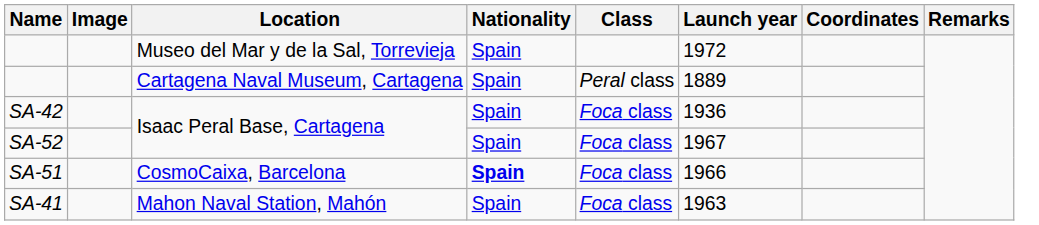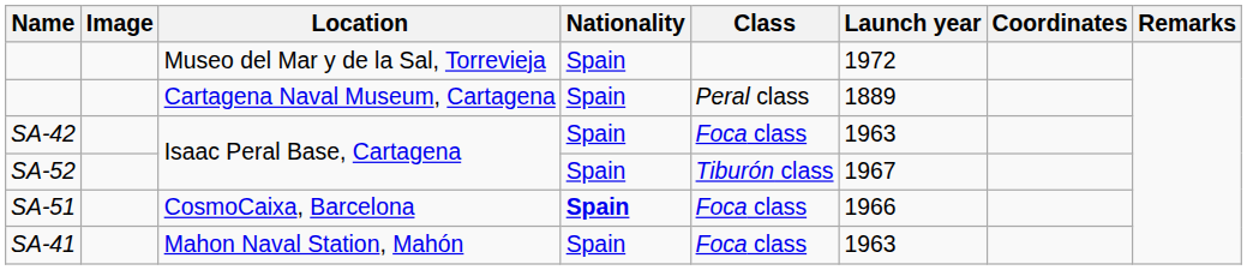 <table class="wikitable sortable collapsible">
 <tr>
 <th>Name</th>
 <th>Image</th>
 <th>Location</th>
 <th>Nationality</th>
 <th>Class</th>
 <th>Launch year</th>
 <th>Coordinates</th>
 <th>Remarks</th>
 </tr>
 <tr>
 <td></td>
 <td></td>
 <td>Museo del Mar y de la Sal, <a href='#'>Torrevieja</a></td>
 <td> <a href='#'>Spain</a></td>
 <td></td>
 <td>1972</td>
 <td></td>
 </tr>
 <tr>
 <td></td>
 <td></td>
 <td><a href='#'>Cartagena Naval Museum</a>, <a href='#'>Cartagena</a></td>
 <td> <a href='#'>Spain</a></td>
 <td><em>Peral</em> class</td>
 <td>1889</td>
 <td></td>
 </tr>
 <tr>
 <td><em>SA-42</em></td>
 <td></td>
 <td rowspan=2>Isaac Peral Base, <a href='#'>Cartagena</a></td>
 <td> <a href='#'>Spain</a></td>
 <td><a href='#'><em>Foca</em> class</a></td>
-<td>1936</td>
+<td>1963</td>
 <td></td>
 </tr>
 <tr>
 <td><em>SA-52</em></td>
 <td></td>
 <td> <a href='#'>Spain</a></td>
-<td><a href='#'><em>Foca</em> class</a></td>
+<td><a href='#'><em>Tiburón</em> class</a></td>
 <td>1967</td>
 <td></td>
 </tr>
 <tr>
 <td><em>SA-51</em></td>
 <td></td>
 <td><a href='#'>CosmoCaixa</a>, <a href='#'>Barcelona</a></td>
 <td><strong> <a href='#'>Spain</a></strong></td>
 <td><a href='#'><em>Foca</em> class</a></td>
 <td>1966</td>
 <td></td>
 </tr>
 <tr>
 <td><em>SA-41</em></td>
 <td></td>
 <td><a href='#'>Mahon Naval Station</a>, <a href='#'>Mahón</a></td>
 <td> <a href='#'>Spain</a></td>
 <td><a href='#'><em>Foca</em> class</a></td>
 <td>1963</td>
 <td></td>
 </tr>
 </table>
